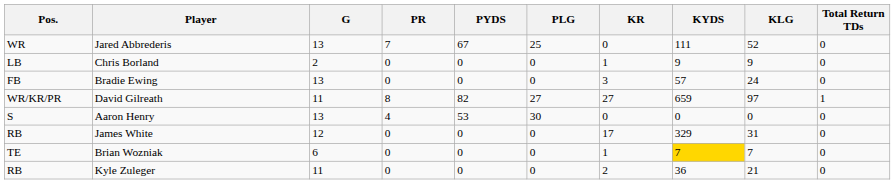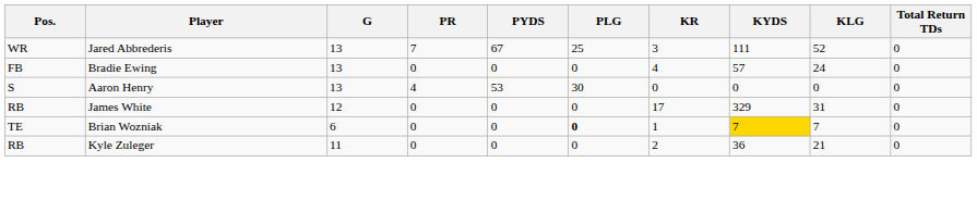 <table class="wikitable sortable">
 <tr>
 <th bgcolor="#DDDDFF" width="5%">Pos.</th>
 <th bgcolor="#DDDDFF" width="15%">Player</th>
 <th bgcolor="#DDDDFF" width="5%">G</th>
 <th bgcolor="#DDDDFF" width="5%">PR</th>
 <th bgcolor="#DDDDFF" width="5%">PYDS</th>
 <th bgcolor="#DDDDFF" width="5%">PLG</th>
 <th bgcolor="#DDDDFF" width="5%">KR</th>
 <th bgcolor="#DDDDFF" width="5%">KYDS</th>
 <th bgcolor="#DDDDFF" width="5%">KLG</th>
 <th bgcolor="#DDDDFF" width="5%">Total Return TDs</th>
 </tr>
 <tr>
 <td>WR</td>
 <td>Jared Abbrederis</td>
 <td>13</td>
 <td>7</td>
 <td>67</td>
 <td>25</td>
-<td>0</td>
+<td>3</td>
 <td>111</td>
 <td>52</td>
-<td>0</td>
-</tr>
-<tr>
-<td>LB</td>
-<td>Chris Borland</td>
-<td>2</td>
-<td>0</td>
-<td>0</td>
-<td>0</td>
-<td>1</td>
-<td>9</td>
-<td>9</td>
 <td>0</td>
 </tr>
 <tr>
 <td>FB</td>
 <td>Bradie Ewing</td>
 <td>13</td>
 <td>0</td>
 <td>0</td>
 <td>0</td>
-<td>3</td>
+<td>4</td>
 <td>57</td>
 <td>24</td>
 <td>0</td>
-</tr>
-<tr>
-<td>WR/KR/PR</td>
-<td>David Gilreath</td>
-<td>11</td>
-<td>8</td>
-<td>82</td>
-<td>27</td>
-<td>27</td>
-<td>659</td>
-<td>97</td>
-<td>1</td>
 </tr>
 <tr>
 <td>S</td>
 <td>Aaron Henry</td>
 <td>13</td>
 <td>4</td>
 <td>53</td>
 <td>30</td>
 <td>0</td>
 <td>0</td>
 <td>0</td>
 <td>0</td>
 </tr>
 <tr>
 <td>RB</td>
 <td>James White</td>
 <td>12</td>
 <td>0</td>
 <td>0</td>
 <td>0</td>
 <td>17</td>
 <td>329</td>
 <td>31</td>
 <td>0</td>
 </tr>
 <tr>
 <td>TE</td>
 <td>Brian Wozniak</td>
 <td>6</td>
 <td>0</td>
 <td>0</td>
-<td>0</td>
+<td><strong>0</strong></td>
 <td>1</td>
 <td style="background: gold;">7</td>
 <td>7</td>
 <td>0</td>
 </tr>
 <tr>
 <td>RB</td>
 <td>Kyle Zuleger</td>
 <td>11</td>
 <td>0</td>
 <td>0</td>
 <td>0</td>
 <td>2</td>
 <td>36</td>
 <td>21</td>
 <td>0</td>
 </tr>
 </table>
